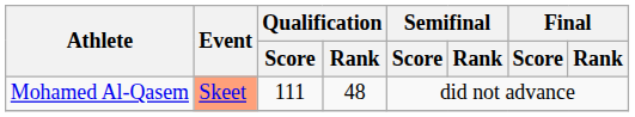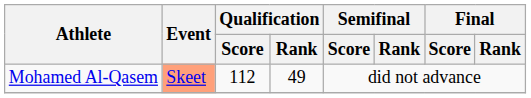 <table class="wikitable" style="font-size:90%">
 <tr>
 <th rowspan="2">Athlete</th>
 <th rowspan="2">Event</th>
 <th colspan="2">Qualification</th>
 <th colspan="2">Semifinal</th>
 <th colspan="2">Final</th>
 </tr>
 <tr>
 <th>Score</th>
 <th>Rank</th>
 <th>Score</th>
 <th>Rank</th>
 <th>Score</th>
 <th>Rank</th>
 </tr>
 <tr>
 <td rowspan=1><a href='#'>Mohamed Al-Qasem</a></td>
 <td style="background: lightsalmon;"><a href='#'>Skeet</a></td>
-<td align="center">111</td>
-<td align="center">48</td>
+<td align="center">112</td>
+<td align="center">49</td>
 <td colspan="4"  align="center">did not advance</td>
 </tr>
 <tr>
 </tr>
 </table>
